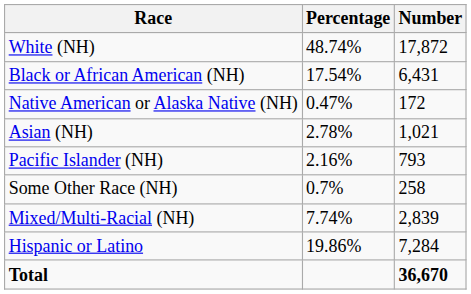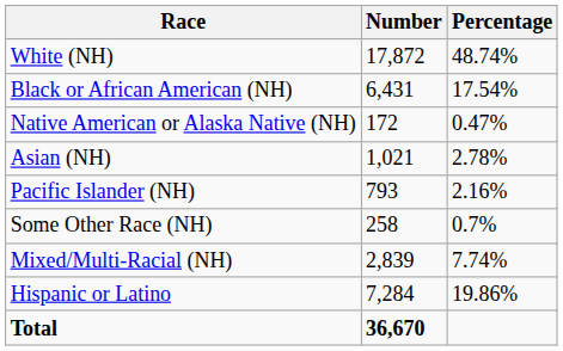 <table class="wikitable">
 <tr>
 <th>Race</th>
+<th>Number</th>
 <th>Percentage</th>
-<th>Number</th>
 </tr>
 <tr>
 <td><a href='#'>White</a> (NH)</td>
+<td>17,872</td>
 <td>48.74%</td>
-<td>17,872</td>
 </tr>
 <tr>
 <td><a href='#'>Black or African American</a> (NH)</td>
+<td>6,431</td>
 <td>17.54%</td>
-<td>6,431</td>
 </tr>
 <tr>
 <td><a href='#'>Native American</a> or <a href='#'>Alaska Native</a> (NH)</td>
+<td>172</td>
 <td>0.47%</td>
-<td>172</td>
 </tr>
 <tr>
 <td><a href='#'>Asian</a> (NH)</td>
+<td>1,021</td>
 <td>2.78%</td>
-<td>1,021</td>
 </tr>
 <tr>
 <td><a href='#'>Pacific Islander</a> (NH)</td>
+<td>793</td>
 <td>2.16%</td>
-<td>793</td>
 </tr>
 <tr>
 <td>Some Other Race (NH)</td>
+<td>258</td>
 <td>0.7%</td>
-<td>258</td>
 </tr>
 <tr>
 <td><a href='#'>Mixed/Multi-Racial</a> (NH)</td>
+<td>2,839</td>
 <td>7.74%</td>
-<td>2,839</td>
 </tr>
 <tr>
 <td><a href='#'>Hispanic or Latino</a></td>
+<td>7,284</td>
 <td>19.86%</td>
-<td>7,284</td>
 </tr>
 <tr>
 <td><strong>Total</strong></td>
+<td><strong>36,670</strong></td>
 <td></td>
-<td><strong>36,670</strong></td>
 </tr>
 </table>
